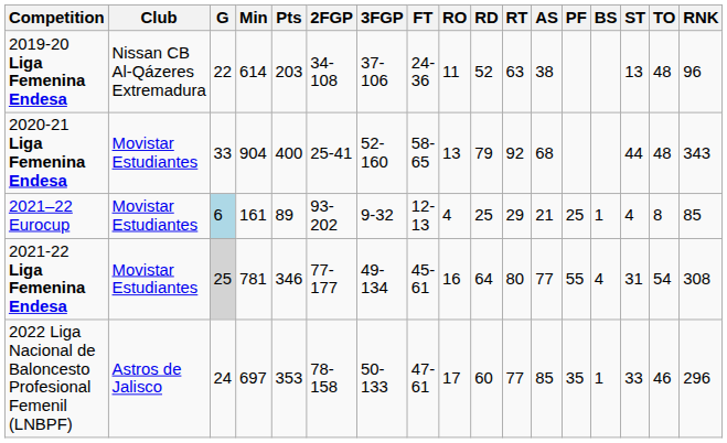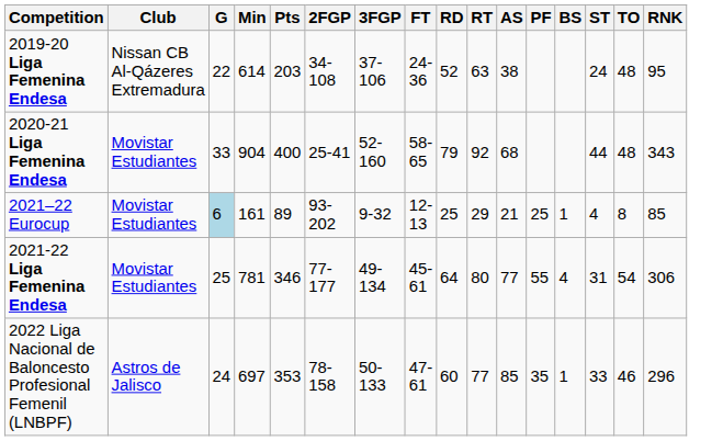 <table class="wikitable">
 <tr>
 <th>Competition</th>
 <th>Club</th>
 <th>G</th>
 <th>Min</th>
 <th>Pts</th>
 <th>2FGP</th>
 <th>3FGP</th>
 <th>FT</th>
-<th>RO</th>
 <th>RD</th>
 <th>RT</th>
 <th>AS</th>
 <th>PF</th>
 <th>BS</th>
 <th>ST</th>
 <th>TO</th>
 <th>RNK</th>
 </tr>
 <tr>
 <td>2019-20 <strong>Liga Femenina <a href='#'>Endesa</a></strong></td>
 <td>Nissan CB Al-Qázeres Extremadura</td>
 <td>22</td>
 <td>614</td>
 <td>203</td>
 <td>34-108</td>
 <td>37-106</td>
 <td>24-36</td>
-<td>11</td>
 <td>52</td>
 <td>63</td>
 <td>38</td>
 <td></td>
 <td></td>
-<td>13</td>
+<td>24</td>
 <td>48</td>
-<td>96</td>
+<td>95</td>
 </tr>
 <tr>
 <td>2020-21 <strong>Liga Femenina <a href='#'>Endesa</a></strong></td>
 <td><a href='#'>Movistar Estudiantes</a></td>
 <td>33</td>
 <td>904</td>
 <td>400</td>
 <td>25-41</td>
 <td>52-160</td>
 <td>58-65</td>
-<td>13</td>
 <td>79</td>
 <td>92</td>
 <td>68</td>
 <td></td>
 <td></td>
 <td>44</td>
 <td>48</td>
 <td>343</td>
 </tr>
 <tr>
 <td><a href='#'>2021–22 Eurocup</a></td>
 <td><a href='#'>Movistar Estudiantes</a></td>
 <td style="background: lightblue;">6</td>
 <td>161</td>
 <td>89</td>
 <td>93-202</td>
 <td>9-32</td>
 <td>12-13</td>
-<td>4</td>
 <td>25</td>
 <td>29</td>
 <td>21</td>
 <td>25</td>
 <td>1</td>
 <td>4</td>
 <td>8</td>
 <td>85</td>
 </tr>
 <tr>
 <td>2021-22 <strong>Liga Femenina <a href='#'>Endesa</a></strong></td>
 <td><a href='#'>Movistar Estudiantes</a></td>
-<td style="background: lightgrey;">25</td>
+<td>25</td>
 <td>781</td>
 <td>346</td>
 <td>77-177</td>
 <td>49-134</td>
 <td>45-61</td>
-<td>16</td>
 <td>64</td>
 <td>80</td>
 <td>77</td>
 <td>55</td>
 <td>4</td>
 <td>31</td>
 <td>54</td>
-<td>308</td>
+<td>306</td>
 </tr>
 <tr>
 <td>2022 Liga Nacional de Baloncesto Profesional Femenil (LNBPF)</td>
 <td><a href='#'>Astros de Jalisco</a></td>
 <td>24</td>
 <td>697</td>
 <td>353</td>
 <td>78-158</td>
 <td>50-133</td>
 <td>47-61</td>
-<td>17</td>
 <td>60</td>
 <td>77</td>
 <td>85</td>
 <td>35</td>
 <td>1</td>
 <td>33</td>
 <td>46</td>
 <td>296</td>
 </tr>
 </table>
